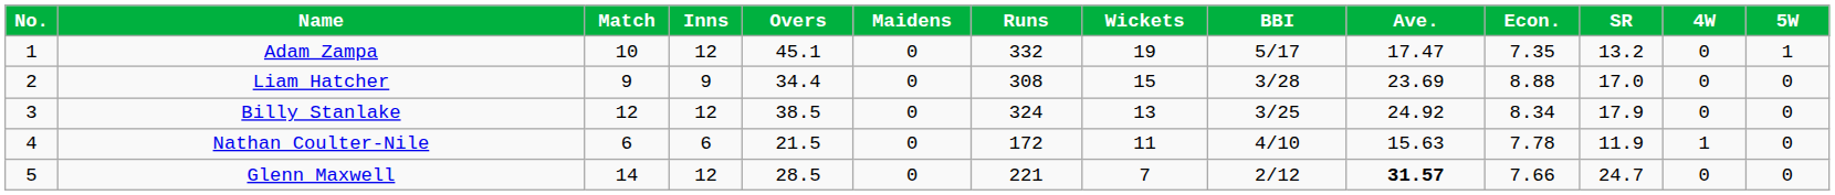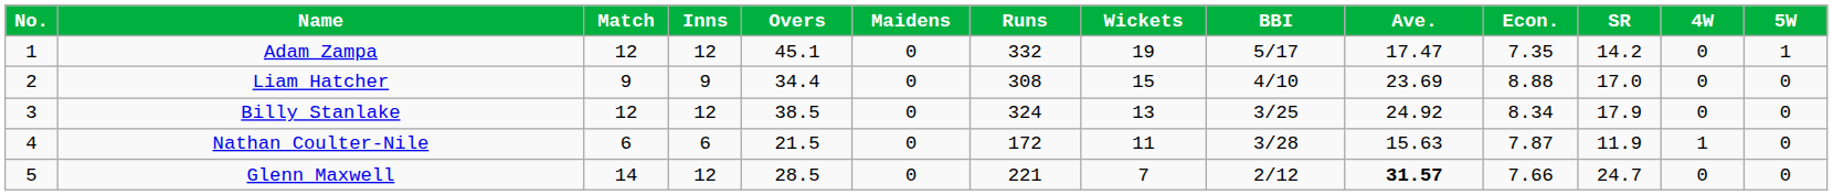 <table class="wikitable sortable" style="text-align: center;">
 <tr>
 <th style="width:1%;background:#00B13F; color:white;">No.</th>
 <th style="width:19%;background:#00B13F; color:white;">Name</th>
 <th style="width:2%;background:#00B13F; color:white;">Match</th>
 <th style="width:2%;background:#00B13F; color:white;">Inns</th>
 <th style="width:4%;background:#00B13F; color:white;">Overs</th>
 <th style="width:3%;background:#00B13F; color:white;">Maidens</th>
 <th style="width:4%;background:#00B13F; color:white;">Runs</th>
 <th style="width:4%;background:#00B13F; color:white;">Wickets</th>
 <th style="width:5%;background:#00B13F; color:white;">BBI</th>
 <th style="width:5%;background:#00B13F; color:white;">Ave.</th>
 <th style="width:3%;background:#00B13F; color:white;">Econ.</th>
 <th style="width:3%;background:#00B13F; color:white;">SR</th>
 <th style="width:3%;background:#00B13F; color:white;">4W</th>
 <th style="width:3%;background:#00B13F; color:white;">5W</th>
 </tr>
 <tr>
 <td>1</td>
 <td><a href='#'>Adam Zampa</a></td>
-<td>10</td>
+<td>12</td>
 <td>12</td>
 <td>45.1</td>
 <td>0</td>
 <td>332</td>
 <td>19</td>
 <td>5/17</td>
 <td>17.47</td>
 <td>7.35</td>
-<td>13.2</td>
+<td>14.2</td>
 <td>0</td>
 <td>1</td>
 </tr>
 <tr>
 <td>2</td>
 <td><a href='#'>Liam Hatcher</a></td>
 <td>9</td>
 <td>9</td>
 <td>34.4</td>
 <td>0</td>
 <td>308</td>
 <td>15</td>
-<td>3/28</td>
+<td>4/10</td>
 <td>23.69</td>
 <td>8.88</td>
 <td>17.0</td>
 <td>0</td>
 <td>0</td>
 </tr>
 <tr>
 <td>3</td>
 <td><a href='#'>Billy Stanlake</a></td>
 <td>12</td>
 <td>12</td>
 <td>38.5</td>
 <td>0</td>
 <td>324</td>
 <td>13</td>
 <td>3/25</td>
 <td>24.92</td>
 <td>8.34</td>
 <td>17.9</td>
 <td>0</td>
 <td>0</td>
 </tr>
 <tr>
 <td>4</td>
 <td><a href='#'>Nathan Coulter-Nile</a></td>
 <td>6</td>
 <td>6</td>
 <td>21.5</td>
 <td>0</td>
 <td>172</td>
 <td>11</td>
-<td>4/10</td>
+<td>3/28</td>
 <td>15.63</td>
-<td>7.78</td>
+<td>7.87</td>
 <td>11.9</td>
 <td>1</td>
 <td>0</td>
 </tr>
 <tr>
 <td>5</td>
 <td><a href='#'>Glenn Maxwell</a></td>
 <td>14</td>
 <td>12</td>
 <td>28.5</td>
 <td>0</td>
 <td>221</td>
 <td>7</td>
 <td>2/12</td>
 <td><strong>31.57</strong></td>
 <td>7.66</td>
 <td>24.7</td>
 <td>0</td>
 <td>0</td>
 </tr>
 </table>
